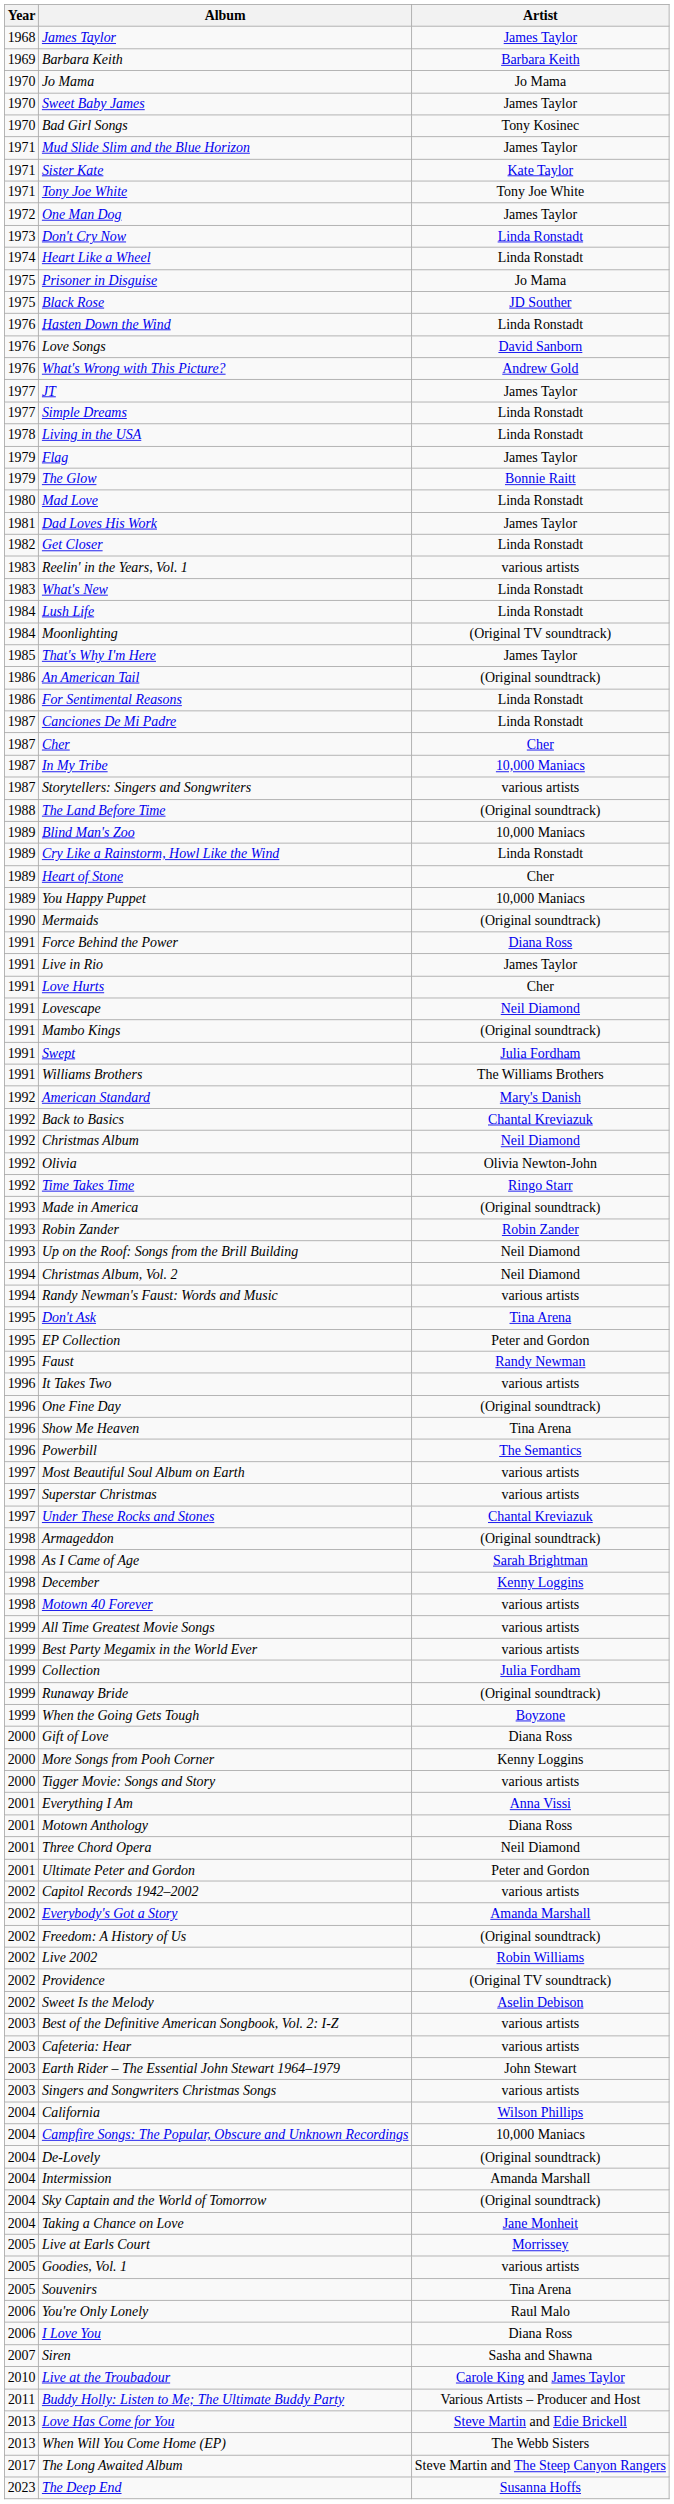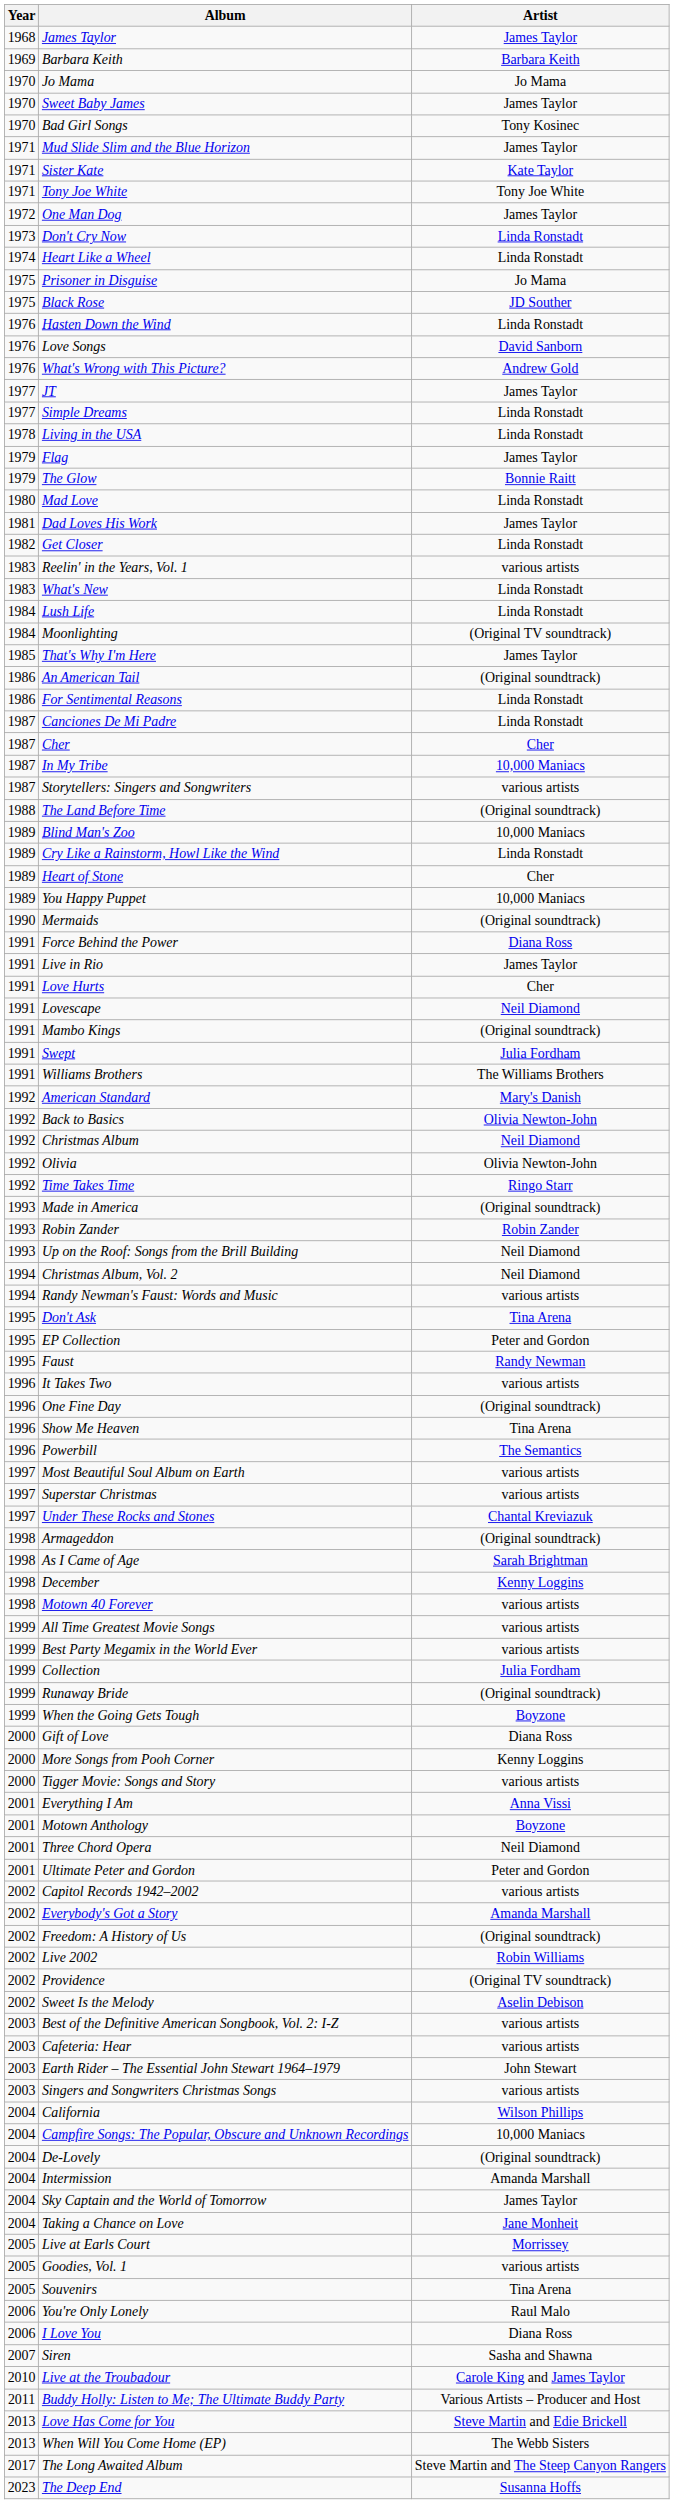 <table class="wikitable" style="text-align: center">
 <tr>
 <th>Year</th>
 <th>Album</th>
 <th>Artist</th>
 </tr>
 <tr>
 <td>1968</td>
 <td align="left"><em><a href='#'>James Taylor</a></em></td>
 <td><a href='#'>James Taylor</a></td>
 </tr>
 <tr>
 <td>1969</td>
 <td align="left"><em>Barbara Keith</em></td>
 <td><a href='#'>Barbara Keith</a></td>
 </tr>
 <tr>
 <td>1970</td>
 <td align="left"><em>Jo Mama</em></td>
 <td>Jo Mama</td>
 </tr>
 <tr>
 <td>1970</td>
 <td align="left"><em><a href='#'>Sweet Baby James</a></em></td>
 <td>James Taylor</td>
 </tr>
 <tr>
 <td>1970</td>
 <td align="left"><em>Bad Girl Songs</em></td>
 <td>Tony Kosinec</td>
 </tr>
 <tr>
 <td>1971</td>
 <td align="left"><em><a href='#'>Mud Slide Slim and the Blue Horizon</a></em></td>
 <td>James Taylor</td>
 </tr>
 <tr>
 <td>1971</td>
 <td align="left"><em><a href='#'>Sister Kate</a></em></td>
 <td><a href='#'>Kate Taylor</a></td>
 </tr>
 <tr>
 <td>1971</td>
 <td align="left"><em><a href='#'>Tony Joe White</a></em></td>
 <td>Tony Joe White</td>
 </tr>
 <tr>
 <td>1972</td>
 <td align="left"><em><a href='#'>One Man Dog</a></em></td>
 <td>James Taylor</td>
 </tr>
 <tr>
 <td>1973</td>
 <td align="left"><em><a href='#'>Don't Cry Now</a></em></td>
 <td><a href='#'>Linda Ronstadt</a></td>
 </tr>
 <tr>
 <td>1974</td>
 <td align="left"><em><a href='#'>Heart Like a Wheel</a></em></td>
 <td>Linda Ronstadt</td>
 </tr>
 <tr>
 <td>1975</td>
 <td align="left"><em><a href='#'>Prisoner in Disguise</a></em></td>
 <td>Jo Mama</td>
 </tr>
 <tr>
 <td>1975</td>
 <td align="left"><em><a href='#'>Black Rose</a></em></td>
 <td><a href='#'>JD Souther</a></td>
 </tr>
 <tr>
 <td>1976</td>
 <td align="left"><em><a href='#'>Hasten Down the Wind</a></em></td>
 <td>Linda Ronstadt</td>
 </tr>
 <tr>
 <td>1976</td>
 <td align="left"><em>Love Songs</em></td>
 <td><a href='#'>David Sanborn</a></td>
 </tr>
 <tr>
 <td>1976</td>
 <td align="left"><em><a href='#'>What's Wrong with This Picture?</a></em></td>
 <td><a href='#'>Andrew Gold</a></td>
 </tr>
 <tr>
 <td>1977</td>
 <td align="left"><em><a href='#'>JT</a></em></td>
 <td>James Taylor</td>
 </tr>
 <tr>
 <td>1977</td>
 <td align="left"><em><a href='#'>Simple Dreams</a></em></td>
 <td>Linda Ronstadt</td>
 </tr>
 <tr>
 <td>1978</td>
 <td align="left"><em><a href='#'>Living in the USA</a></em></td>
 <td>Linda Ronstadt</td>
 </tr>
 <tr>
 <td>1979</td>
 <td align="left"><em><a href='#'>Flag</a></em></td>
 <td>James Taylor</td>
 </tr>
 <tr>
 <td>1979</td>
 <td align="left"><em><a href='#'>The Glow</a></em></td>
 <td><a href='#'>Bonnie Raitt</a></td>
 </tr>
 <tr>
 <td>1980</td>
 <td align="left"><em><a href='#'>Mad Love</a></em></td>
 <td>Linda Ronstadt</td>
 </tr>
 <tr>
 <td>1981</td>
 <td align="left"><em><a href='#'>Dad Loves His Work</a></em></td>
 <td>James Taylor</td>
 </tr>
 <tr>
 <td>1982</td>
 <td align="left"><em><a href='#'>Get Closer</a></em></td>
 <td>Linda Ronstadt</td>
 </tr>
 <tr>
 <td>1983</td>
 <td align="left"><em>Reelin' in the Years, Vol. 1</em></td>
 <td>various artists</td>
 </tr>
 <tr>
 <td>1983</td>
 <td align="left"><em><a href='#'>What's New</a></em></td>
 <td>Linda Ronstadt</td>
 </tr>
 <tr>
 <td>1984</td>
 <td align="left"><em><a href='#'>Lush Life</a></em></td>
 <td>Linda Ronstadt</td>
 </tr>
 <tr>
 <td>1984</td>
 <td align="left"><em>Moonlighting</em></td>
 <td>(Original TV soundtrack)</td>
 </tr>
 <tr>
 <td>1985</td>
 <td align="left"><em><a href='#'>That's Why I'm Here</a></em></td>
 <td>James Taylor</td>
 </tr>
 <tr>
 <td>1986</td>
 <td align="left"><em><a href='#'>An American Tail</a></em></td>
 <td>(Original soundtrack)</td>
 </tr>
 <tr>
 <td>1986</td>
 <td align="left"><em><a href='#'>For Sentimental Reasons</a></em></td>
 <td>Linda Ronstadt</td>
 </tr>
 <tr>
 <td>1987</td>
 <td align="left"><em><a href='#'>Canciones De Mi Padre</a></em></td>
 <td>Linda Ronstadt</td>
 </tr>
 <tr>
 <td>1987</td>
 <td align="left"><em><a href='#'>Cher</a></em></td>
 <td><a href='#'>Cher</a></td>
 </tr>
 <tr>
 <td>1987</td>
 <td align="left"><em><a href='#'>In My Tribe</a></em></td>
 <td><a href='#'>10,000 Maniacs</a></td>
 </tr>
 <tr>
 <td>1987</td>
 <td align="left"><em>Storytellers: Singers and Songwriters</em></td>
 <td>various artists</td>
 </tr>
 <tr>
 <td>1988</td>
 <td align="left"><em><a href='#'>The Land Before Time</a></em></td>
 <td>(Original soundtrack)</td>
 </tr>
 <tr>
 <td>1989</td>
 <td align="left"><em><a href='#'>Blind Man's Zoo</a></em></td>
 <td>10,000 Maniacs</td>
 </tr>
 <tr>
 <td>1989</td>
 <td align="left"><em><a href='#'>Cry Like a Rainstorm, Howl Like the Wind</a></em></td>
 <td>Linda Ronstadt</td>
 </tr>
 <tr>
 <td>1989</td>
 <td align="left"><em><a href='#'>Heart of Stone</a></em></td>
 <td>Cher</td>
 </tr>
 <tr>
 <td>1989</td>
 <td align="left"><em>You Happy Puppet</em></td>
 <td>10,000 Maniacs</td>
 </tr>
 <tr>
 <td>1990</td>
 <td align="left"><em>Mermaids</em></td>
 <td>(Original soundtrack)</td>
 </tr>
 <tr>
 <td>1991</td>
 <td align="left"><em>Force Behind the Power</em></td>
 <td><a href='#'>Diana Ross</a></td>
 </tr>
 <tr>
 <td>1991</td>
 <td align="left"><em>Live in Rio</em></td>
 <td>James Taylor</td>
 </tr>
 <tr>
 <td>1991</td>
 <td align="left"><em><a href='#'>Love Hurts</a></em></td>
 <td>Cher</td>
 </tr>
 <tr>
 <td>1991</td>
 <td align="left"><em>Lovescape</em></td>
 <td><a href='#'>Neil Diamond</a></td>
 </tr>
 <tr>
 <td>1991</td>
 <td align="left"><em>Mambo Kings</em></td>
 <td>(Original soundtrack)</td>
 </tr>
 <tr>
 <td>1991</td>
 <td align="left"><em><a href='#'>Swept</a></em></td>
 <td><a href='#'>Julia Fordham</a></td>
 </tr>
 <tr>
 <td>1991</td>
 <td align="left"><em>Williams Brothers</em></td>
 <td>The Williams Brothers</td>
 </tr>
 <tr>
 <td>1992</td>
 <td align="left"><em><a href='#'>American Standard</a></em></td>
 <td><a href='#'>Mary's Danish</a></td>
 </tr>
 <tr>
 <td>1992</td>
 <td align="left"><em>Back to Basics</em></td>
-<td><a href='#'>Chantal Kreviazuk</a></td>
+<td><a href='#'>Olivia Newton-John</a></td>
 </tr>
 <tr>
 <td>1992</td>
 <td align="left"><em>Christmas Album</em></td>
 <td><a href='#'>Neil Diamond</a></td>
 </tr>
 <tr>
 <td>1992</td>
 <td align="left"><em>Olivia</em></td>
 <td>Olivia Newton-John</td>
 </tr>
 <tr>
 <td>1992</td>
 <td align="left"><em><a href='#'>Time Takes Time</a></em></td>
 <td><a href='#'>Ringo Starr</a></td>
 </tr>
 <tr>
 <td>1993</td>
 <td align="left"><em>Made in America</em></td>
 <td>(Original soundtrack)</td>
 </tr>
 <tr>
 <td>1993</td>
 <td align="left"><em>Robin Zander</em></td>
 <td><a href='#'>Robin Zander</a></td>
 </tr>
 <tr>
 <td>1993</td>
 <td align="left"><em>Up on the Roof: Songs from the Brill Building</em></td>
 <td>Neil Diamond</td>
 </tr>
 <tr>
 <td>1994</td>
 <td align="left"><em>Christmas Album, Vol. 2</em></td>
 <td>Neil Diamond</td>
 </tr>
 <tr>
 <td>1994</td>
 <td align="left"><em>Randy Newman's Faust: Words and Music</em></td>
 <td>various artists</td>
 </tr>
 <tr>
 <td>1995</td>
 <td align="left"><em><a href='#'>Don't Ask</a></em></td>
 <td><a href='#'>Tina Arena</a></td>
 </tr>
 <tr>
 <td>1995</td>
 <td align="left"><em>EP Collection</em></td>
 <td>Peter and Gordon</td>
 </tr>
 <tr>
 <td>1995</td>
 <td align="left"><em>Faust</em></td>
 <td><a href='#'>Randy Newman</a></td>
 </tr>
 <tr>
 <td>1996</td>
 <td align="left"><em>It Takes Two</em></td>
 <td>various artists</td>
 </tr>
 <tr>
 <td>1996</td>
 <td align="left"><em>One Fine Day</em></td>
 <td>(Original soundtrack)</td>
 </tr>
 <tr>
 <td>1996</td>
 <td align="left"><em>Show Me Heaven</em></td>
 <td>Tina Arena</td>
 </tr>
 <tr>
 <td>1996</td>
 <td align="left"><em>Powerbill</em></td>
 <td><a href='#'>The Semantics</a></td>
 </tr>
 <tr>
 <td>1997</td>
 <td align="left"><em>Most Beautiful Soul Album on Earth</em></td>
 <td>various artists</td>
 </tr>
 <tr>
 <td>1997</td>
 <td align="left"><em>Superstar Christmas</em></td>
 <td>various artists</td>
 </tr>
 <tr>
 <td>1997</td>
 <td align="left"><em><a href='#'>Under These Rocks and Stones</a></em></td>
 <td><a href='#'>Chantal Kreviazuk</a></td>
 </tr>
 <tr>
 <td>1998</td>
 <td align="left"><em>Armageddon</em></td>
 <td>(Original soundtrack)</td>
 </tr>
 <tr>
 <td>1998</td>
 <td align="left"><em>As I Came of Age</em></td>
 <td><a href='#'>Sarah Brightman</a></td>
 </tr>
 <tr>
 <td>1998</td>
 <td align="left"><em>December</em></td>
 <td><a href='#'>Kenny Loggins</a></td>
 </tr>
 <tr>
 <td>1998</td>
 <td align="left"><em><a href='#'>Motown 40 Forever</a></em></td>
 <td>various artists</td>
 </tr>
 <tr>
 <td>1999</td>
 <td align="left"><em>All Time Greatest Movie Songs</em></td>
 <td>various artists</td>
 </tr>
 <tr>
 <td>1999</td>
 <td align="left"><em>Best Party Megamix in the World Ever</em></td>
 <td>various artists</td>
 </tr>
 <tr>
 <td>1999</td>
 <td align="left"><em>Collection</em></td>
 <td><a href='#'>Julia Fordham</a></td>
 </tr>
 <tr>
 <td>1999</td>
 <td align="left"><em>Runaway Bride</em></td>
 <td>(Original soundtrack)</td>
 </tr>
 <tr>
 <td>1999</td>
 <td align="left"><em>When the Going Gets Tough</em></td>
 <td><a href='#'>Boyzone</a></td>
 </tr>
 <tr>
 <td>2000</td>
 <td align="left"><em>Gift of Love</em></td>
 <td>Diana Ross</td>
 </tr>
 <tr>
 <td>2000</td>
 <td align="left"><em>More Songs from Pooh Corner</em></td>
 <td>Kenny Loggins</td>
 </tr>
 <tr>
 <td>2000</td>
 <td align="left"><em>Tigger Movie: Songs and Story</em></td>
 <td>various artists</td>
 </tr>
 <tr>
 <td>2001</td>
 <td align="left"><em>Everything I Am</em></td>
 <td><a href='#'>Anna Vissi</a></td>
 </tr>
 <tr>
 <td>2001</td>
 <td align="left"><em>Motown Anthology</em></td>
-<td>Diana Ross</td>
+<td><a href='#'>Boyzone</a></td>
 </tr>
 <tr>
 <td>2001</td>
 <td align="left"><em>Three Chord Opera</em></td>
 <td>Neil Diamond</td>
 </tr>
 <tr>
 <td>2001</td>
 <td align="left"><em>Ultimate Peter and Gordon</em></td>
 <td>Peter and Gordon</td>
 </tr>
 <tr>
 <td>2002</td>
 <td align="left"><em>Capitol Records 1942–2002</em></td>
 <td>various artists</td>
 </tr>
 <tr>
 <td>2002</td>
 <td align="left"><em><a href='#'>Everybody's Got a Story</a></em></td>
 <td><a href='#'>Amanda Marshall</a></td>
 </tr>
 <tr>
 <td>2002</td>
 <td align="left"><em>Freedom: A History of Us</em></td>
 <td>(Original soundtrack)</td>
 </tr>
 <tr>
 <td>2002</td>
 <td align="left"><em>Live 2002</em></td>
 <td><a href='#'>Robin Williams</a></td>
 </tr>
 <tr>
 <td>2002</td>
 <td align="left"><em>Providence</em></td>
 <td>(Original TV soundtrack)</td>
 </tr>
 <tr>
 <td>2002</td>
 <td align="left"><em>Sweet Is the Melody</em></td>
 <td><a href='#'>Aselin Debison</a></td>
 </tr>
 <tr>
 <td>2003</td>
 <td align="left"><em>Best of the Definitive American Songbook, Vol. 2: I-Z</em></td>
 <td>various artists</td>
 </tr>
 <tr>
 <td>2003</td>
 <td align="left"><em>Cafeteria: Hear</em></td>
 <td>various artists</td>
 </tr>
 <tr>
 <td>2003</td>
 <td align="left"><em>Earth Rider – The Essential John Stewart 1964–1979</em></td>
 <td>John Stewart</td>
 </tr>
 <tr>
 <td>2003</td>
 <td align="left"><em>Singers and Songwriters Christmas Songs</em></td>
 <td>various artists</td>
 </tr>
 <tr>
 <td>2004</td>
 <td align="left"><em>California</em></td>
 <td><a href='#'>Wilson Phillips</a></td>
 </tr>
 <tr>
 <td>2004</td>
 <td align="left"><em><a href='#'>Campfire Songs: The Popular, Obscure and Unknown Recordings</a></em></td>
 <td>10,000 Maniacs</td>
 </tr>
 <tr>
 <td>2004</td>
 <td align="left"><em>De-Lovely</em></td>
 <td>(Original soundtrack)</td>
 </tr>
 <tr>
 <td>2004</td>
 <td align="left"><em>Intermission</em></td>
 <td>Amanda Marshall</td>
 </tr>
 <tr>
 <td>2004</td>
 <td align="left"><em>Sky Captain and the World of Tomorrow</em></td>
-<td>(Original soundtrack)</td>
+<td>James Taylor</td>
 </tr>
 <tr>
 <td>2004</td>
 <td align="left"><em>Taking a Chance on Love</em></td>
 <td><a href='#'>Jane Monheit</a></td>
 </tr>
 <tr>
 <td>2005</td>
 <td align="left"><em>Live at Earls Court</em></td>
 <td><a href='#'>Morrissey</a></td>
 </tr>
 <tr>
 <td>2005</td>
 <td align="left"><em>Goodies, Vol. 1</em></td>
 <td>various artists</td>
 </tr>
 <tr>
 <td>2005</td>
 <td align="left"><em>Souvenirs</em></td>
 <td>Tina Arena</td>
 </tr>
 <tr>
 <td>2006</td>
 <td align="left"><em>You're Only Lonely</em></td>
 <td>Raul Malo</td>
 </tr>
 <tr>
 <td>2006</td>
 <td align="left"><em><a href='#'>I Love You</a></em></td>
 <td>Diana Ross</td>
 </tr>
 <tr>
 <td>2007</td>
 <td align="left"><em>Siren</em></td>
 <td>Sasha and Shawna</td>
 </tr>
 <tr>
 <td>2010</td>
 <td align="left"><em><a href='#'>Live at the Troubadour</a></em></td>
 <td><a href='#'>Carole King</a> and <a href='#'>James Taylor</a></td>
 </tr>
 <tr>
 <td>2011</td>
 <td align="left"><em><a href='#'>Buddy Holly: Listen to Me; The Ultimate Buddy Party</a></em></td>
 <td>Various Artists – Producer and Host</td>
 </tr>
 <tr>
 <td>2013</td>
 <td align="left"><em><a href='#'>Love Has Come for You</a></em></td>
 <td><a href='#'>Steve Martin</a> and <a href='#'>Edie Brickell</a></td>
 </tr>
 <tr>
 <td>2013</td>
 <td align="left"><em>When Will You Come Home (EP)</em></td>
 <td>The Webb Sisters</td>
 </tr>
 <tr>
 <td>2017</td>
 <td align="left"><em>The Long Awaited Album</em></td>
 <td>Steve Martin and <a href='#'>The Steep Canyon Rangers</a></td>
 </tr>
 <tr>
 <td>2023</td>
 <td align="left"><em><a href='#'>The Deep End</a></em></td>
 <td><a href='#'>Susanna Hoffs</a></td>
 </tr>
 </table>
